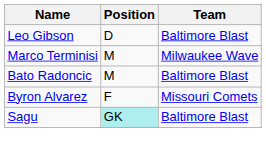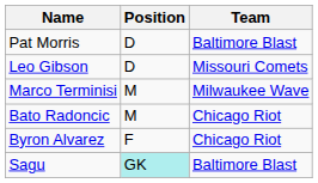 <table class="wikitable">
 <tr>
 <th>Name</th>
 <th>Position</th>
 <th>Team</th>
 </tr>
 <tr>
+<td>Pat Morris</td>
+<td>D</td>
+<td><a href='#'>Baltimore Blast</a></td>
+</tr>
+<tr>
 <td><a href='#'>Leo Gibson</a></td>
 <td>D</td>
-<td><a href='#'>Baltimore Blast</a></td>
+<td><a href='#'>Missouri Comets</a></td>
 </tr>
 <tr>
 <td><a href='#'>Marco Terminisi</a></td>
 <td>M</td>
 <td><a href='#'>Milwaukee Wave</a></td>
 </tr>
 <tr>
 <td><a href='#'>Bato Radoncic</a></td>
 <td>M</td>
-<td><a href='#'>Baltimore Blast</a></td>
+<td><a href='#'>Chicago Riot</a></td>
 </tr>
 <tr>
 <td><a href='#'>Byron Alvarez</a></td>
 <td>F</td>
-<td><a href='#'>Missouri Comets</a></td>
+<td><a href='#'>Chicago Riot</a></td>
 </tr>
 <tr>
 <td><a href='#'>Sagu</a></td>
 <td style="background: paleturquoise;">GK</td>
 <td><a href='#'>Baltimore Blast</a></td>
 </tr>
 </table>
